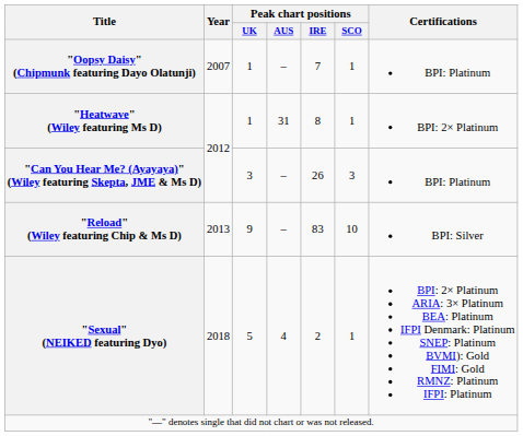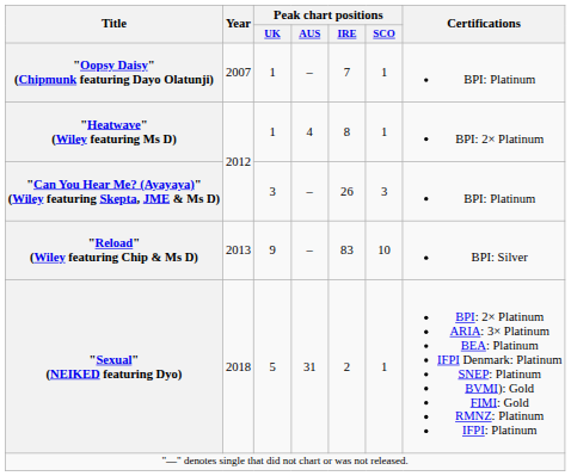 <table class="wikitable plainrowheaders" style="text-align:center;">
 <tr>
 <th scope="col" rowspan="2">Title</th>
 <th scope="col" rowspan="2">Year</th>
 <th scope="col" colspan="4">Peak chart positions</th>
 <th scope="col" rowspan="2">Certifications</th>
 </tr>
 <tr>
 <th scope="col" style="width:3em;font-size:85%;"><a href='#'>UK</a><br></th>
 <th scope="col" style="width:3em;font-size:85%;"><a href='#'>AUS</a><br></th>
 <th scope="col" style="width:3em;font-size:85%;"><a href='#'>IRE</a><br></th>
 <th scope="col" style="width:3em;font-size:85%;"><a href='#'>SCO</a><br></th>
 </tr>
 <tr>
 <th scope="row">"<a href='#'>Oopsy Daisy</a>"<br><span>(<a href='#'>Chipmunk</a> featuring Dayo Olatunji)</span></th>
 <td>2007</td>
 <td>1</td>
 <td>–</td>
 <td>7</td>
 <td>1</td>
 <td><br><ul><li>BPI: Platinum</li></ul></td>
 </tr>
 <tr>
 <th scope="row">"<a href='#'>Heatwave</a>"<br><span>(<a href='#'>Wiley</a> featuring Ms D)</span></th>
 <td rowspan="2">2012</td>
 <td>1</td>
-<td>31</td>
+<td>4<br></td>
 <td>8</td>
 <td>1</td>
 <td><br><ul><li>BPI: 2× Platinum</li></ul></td>
 </tr>
 <tr>
 <th scope="row">"<a href='#'>Can You Hear Me? (Ayayaya)</a>"<br><span>(<a href='#'>Wiley</a> featuring <a href='#'>Skepta</a>, <a href='#'>JME</a> & Ms D)</span></th>
 <td>3</td>
 <td>–</td>
 <td>26</td>
 <td>3</td>
 <td><br><ul><li>BPI: Platinum</li></ul></td>
 </tr>
 <tr>
 <th scope="row">"<a href='#'>Reload</a>"<br><span>(<a href='#'>Wiley</a> featuring Chip & Ms D)</span></th>
 <td>2013</td>
 <td>9</td>
 <td>–</td>
 <td>83</td>
 <td>10</td>
 <td><br><ul><li>BPI: Silver</li></ul></td>
 </tr>
 <tr>
 <th scope="row">"<a href='#'>Sexual</a>"<br><span>(<a href='#'>NEIKED</a> featuring Dyo)</span></th>
 <td>2018</td>
 <td>5</td>
-<td>4<br></td>
+<td>31</td>
 <td>2<br></td>
 <td>1</td>
 <td><br><ul><li><a href='#'>BPI</a>: 2× Platinum</li><li><a href='#'>ARIA</a>: 3× Platinum</li><li><a href='#'>BEA</a>: Platinum</li><li><a href='#'>IFPI</a> Denmark: Platinum</li><li><a href='#'>SNEP</a>: Platinum</li><li><a href='#'>BVMI</a>): Gold</li><li><a href='#'>FIMI</a>: Gold</li><li><a href='#'>RMNZ</a>: Platinum</li><li><a href='#'>IFPI</a>: Platinum</li></ul></td>
 </tr>
 <tr>
 <td colspan="14" style="font-size:85%">"—" denotes single that did not chart or was not released.</td>
 </tr>
 </table>
